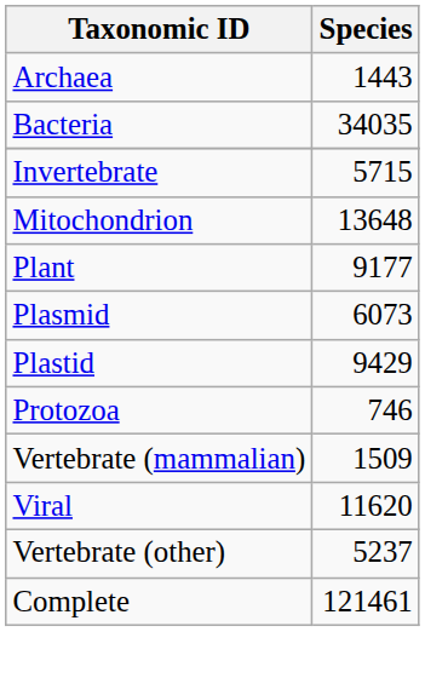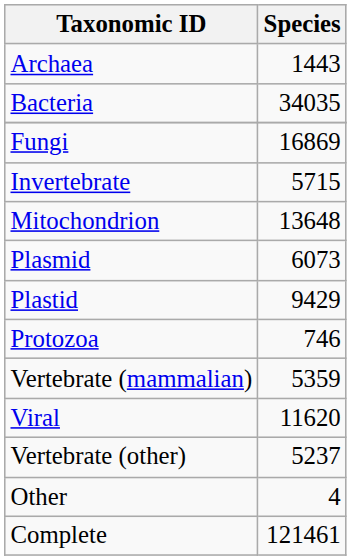 <table class="wikitable sortable">
 <tr>
 <th>Taxonomic ID</th>
 <th>Species</th>
 </tr>
 <tr>
 <td><a href='#'>Archaea</a></td>
 <td align="right">1443</td>
 </tr>
 <tr>
 <td><a href='#'>Bacteria</a></td>
 <td align="right">34035</td>
 </tr>
 <tr>
 </tr>
 <tr>
+<td><a href='#'>Fungi</a></td>
+<td align="right">16869</td>
+</tr>
+<tr>
 <td><a href='#'>Invertebrate</a></td>
 <td align="right">5715</td>
 </tr>
 <tr>
 <td><a href='#'>Mitochondrion</a></td>
 <td align="right">13648</td>
-</tr>
-<tr>
-<td><a href='#'>Plant</a></td>
-<td align="right">9177</td>
 </tr>
 <tr>
 <td><a href='#'>Plasmid</a></td>
 <td align="right">6073</td>
 </tr>
 <tr>
 <td><a href='#'>Plastid</a></td>
 <td align="right">9429</td>
 </tr>
 <tr>
 <td><a href='#'>Protozoa</a></td>
 <td align="right">746</td>
 </tr>
 <tr>
 <td>Vertebrate (<a href='#'>mammalian</a>)</td>
-<td align="right">1509</td>
+<td align="right">5359</td>
 </tr>
 <tr>
 <td><a href='#'>Viral</a></td>
 <td align="right">11620</td>
 </tr>
 <tr>
 <td>Vertebrate (other)</td>
 <td align="right">5237</td>
 </tr>
 <tr>
+<td>Other</td>
+<td align="right">4</td>
+</tr>
+<tr>
 <td>Complete</td>
 <td align="right">121461</td>
 </tr>
 </table>
